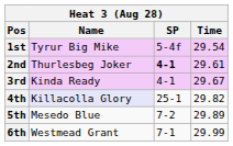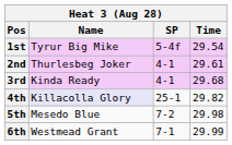 <table class="wikitable">
 <tr>
 <th colspan="6">Heat 3 (Aug 28)</th>
 </tr>
 <tr>
 <th width=20>Pos</th>
 <th width=150>Name</th>
 <th width=40>SP</th>
 <th width=40>Time</th>
 </tr>
 <tr style="background: #f4caf9;">
 <th>1st</th>
 <td>Tyrur Big Mike</td>
 <td>5-4f</td>
 <td>29.54</td>
 </tr>
 <tr style="background: #f4caf9;">
 <th>2nd</th>
 <td>Thurlesbeg Joker</td>
-<td><strong>4-1</strong></td>
+<td>4-1</td>
 <td>29.61</td>
 </tr>
 <tr style="background: #f4caf9;">
 <th>3rd</th>
 <td>Kinda Ready</td>
 <td>4-1</td>
-<td>29.67</td>
+<td>29.68</td>
 </tr>
 <tr>
 <th>4th</th>
 <td style="background: lavender;">Killacolla Glory</td>
 <td>25-1</td>
 <td>29.82</td>
 </tr>
 <tr>
 <th>5th</th>
 <td>Mesedo Blue</td>
 <td>7-2</td>
-<td>29.89</td>
+<td>29.98</td>
 </tr>
 <tr>
 <th>6th</th>
 <td>Westmead Grant</td>
 <td>7-1</td>
 <td>29.99</td>
 </tr>
 </table>
